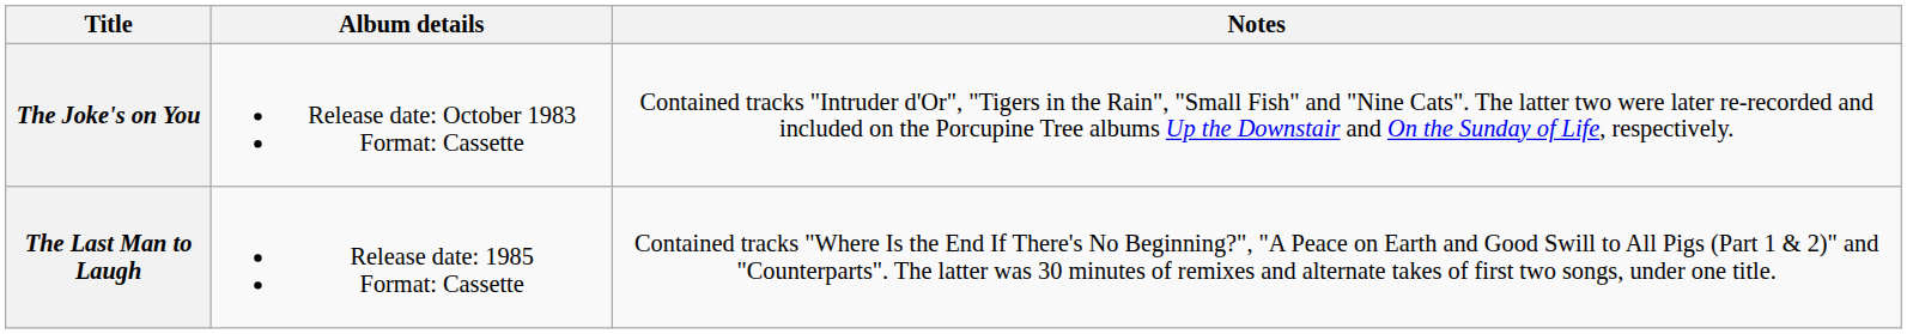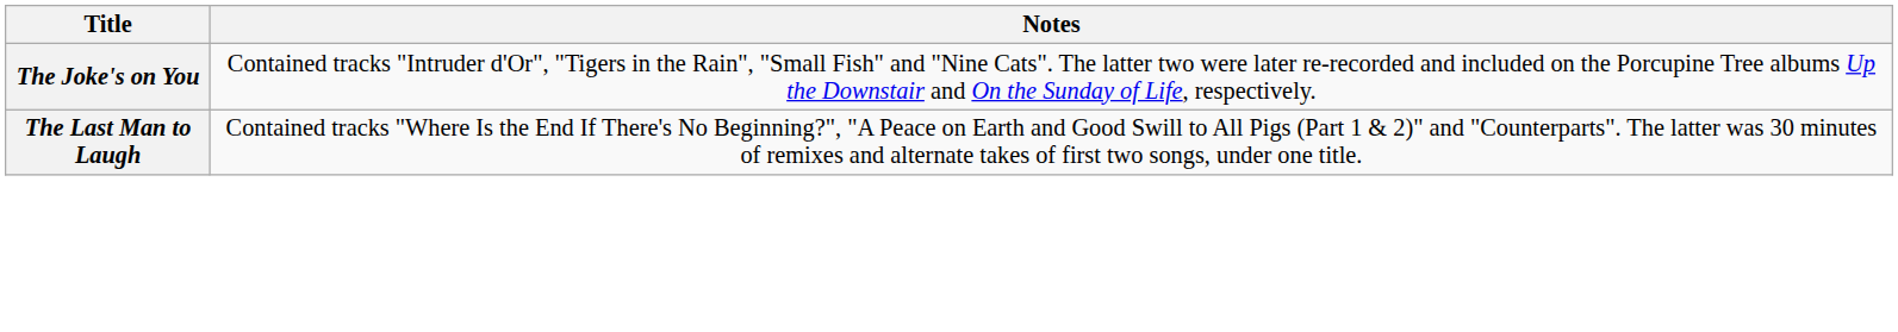 <table class="wikitable plainrowheaders" style="text-align:center;">
 <tr>
 <th scope="col" style="width:8em;">Title</th>
-<th scope="col" style="width:16em;">Album details</th>
 <th scope="col">Notes</th>
 </tr>
 <tr>
 <th scope="row"><em>The Joke's on You</em></th>
-<td><br><ul><li>Release date: October 1983</li><li>Format: Cassette</li></ul></td>
 <td>Contained tracks "Intruder d'Or", "Tigers in the Rain", "Small Fish" and "Nine Cats". The latter two were later re-recorded and included on the Porcupine Tree albums <em><a href='#'>Up the Downstair</a></em> and <em><a href='#'>On the Sunday of Life</a></em>, respectively.</td>
 </tr>
 <tr>
 <th scope="row"><em>The Last Man to Laugh</em></th>
-<td><br><ul><li>Release date: 1985</li><li>Format: Cassette</li></ul></td>
 <td>Contained tracks "Where Is the End If There's No Beginning?", "A Peace on Earth and Good Swill to All Pigs (Part 1 & 2)" and "Counterparts". The latter was 30 minutes of remixes and alternate takes of first two songs, under one title.</td>
 </tr>
 </table>
